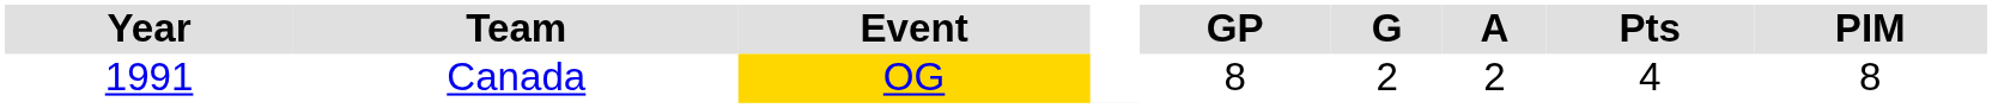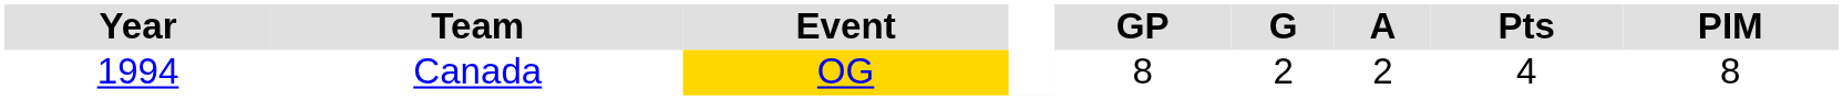 <table border="0" cellpadding="1" cellspacing="0" style="text-align:center; width:50em">
 <tr ALIGN="center" bgcolor="#e0e0e0">
 <th>Year</th>
 <th>Team</th>
 <th>Event</th>
 <th rowspan="99" bgcolor="#ffffff"> </th>
 <th>GP</th>
 <th>G</th>
 <th>A</th>
 <th>Pts</th>
 <th>PIM</th>
 </tr>
 <tr>
-<td><a href='#'>1991</a></td>
+<td><a href='#'>1994</a></td>
 <td><a href='#'>Canada</a></td>
 <td style="background: gold;"><a href='#'>OG</a></td>
 <td>8</td>
 <td>2</td>
 <td>2</td>
 <td>4</td>
 <td>8</td>
 </tr>
 </table>
